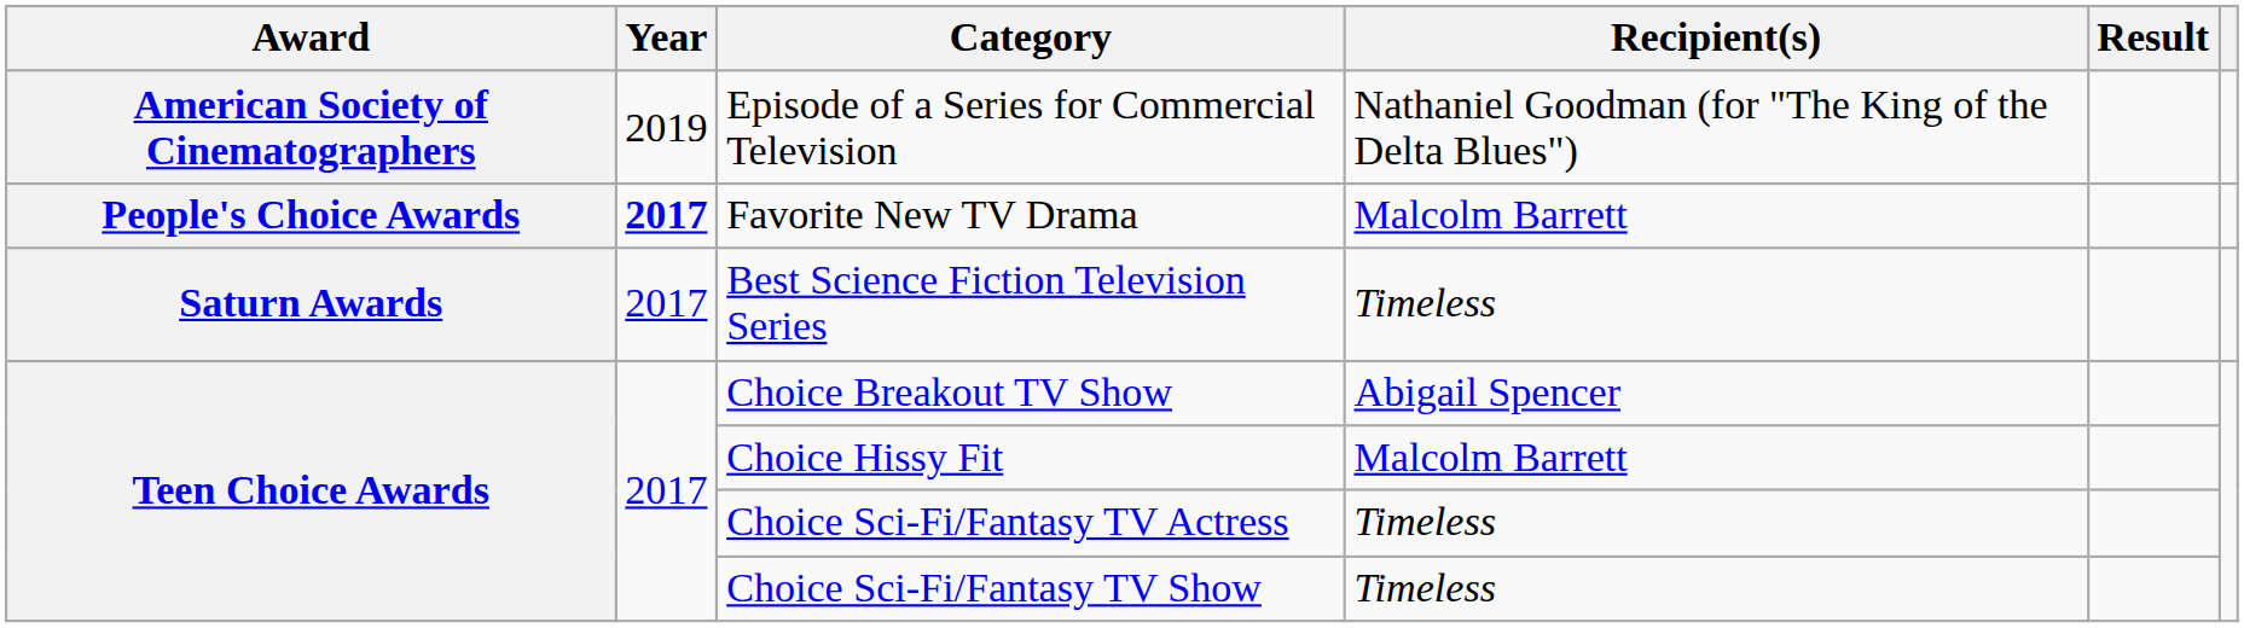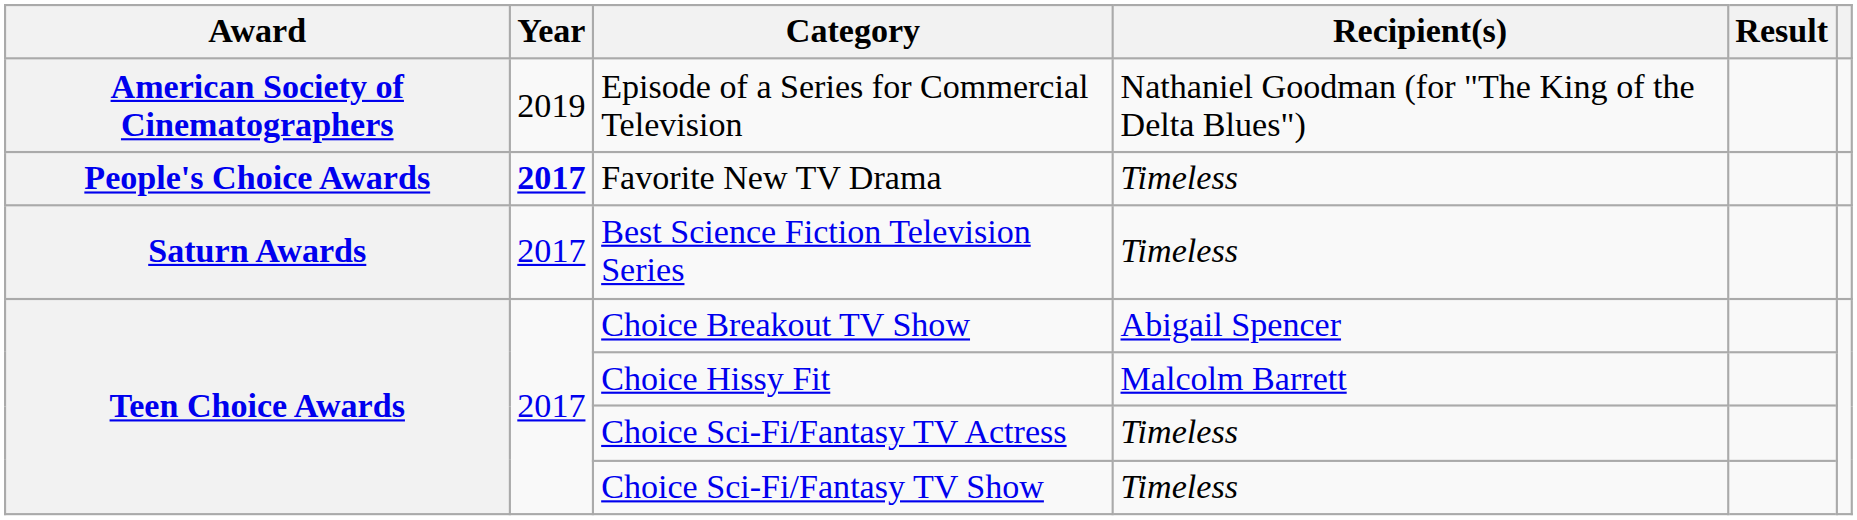 <table class="wikitable plainrowheaders col6center">
 <tr>
 <th scope="col">Award</th>
 <th scope="col">Year</th>
 <th scope="col">Category</th>
 <th scope="col">Recipient(s)</th>
 <th scope="col">Result</th>
 <th scope="col" class="unsortable"></th>
 </tr>
 <tr>
 <th scope="row"><a href='#'>American Society of Cinematographers</a></th>
 <td>2019</td>
 <td>Episode of a Series for Commercial Television</td>
 <td>Nathaniel Goodman (for "The King of the Delta Blues")</td>
 <td></td>
 <td></td>
 </tr>
 <tr>
 <th scope="row"><a href='#'>People's Choice Awards</a></th>
 <td><strong><a href='#'>2017</a></strong></td>
 <td>Favorite New TV Drama</td>
-<td><a href='#'>Malcolm Barrett</a></td>
+<td><em>Timeless</em></td>
 <td></td>
 <td></td>
 </tr>
 <tr>
 <th scope="row"><a href='#'>Saturn Awards</a></th>
 <td><a href='#'>2017</a></td>
 <td><a href='#'>Best Science Fiction Television Series</a></td>
 <td><em>Timeless</em></td>
 <td></td>
 <td></td>
 </tr>
 <tr>
 <th scope="row" rowspan="4"><a href='#'>Teen Choice Awards</a></th>
 <td rowspan="4"><a href='#'>2017</a></td>
 <td><a href='#'>Choice Breakout TV Show</a></td>
 <td><a href='#'>Abigail Spencer</a></td>
 <td></td>
 <td rowspan="4"></td>
 </tr>
 <tr>
 <td><a href='#'>Choice Hissy Fit</a></td>
 <td><a href='#'>Malcolm Barrett</a></td>
 <td></td>
 </tr>
 <tr>
 <td><a href='#'>Choice Sci-Fi/Fantasy TV Actress</a></td>
 <td><em>Timeless</em></td>
 <td></td>
 </tr>
 <tr>
 <td><a href='#'>Choice Sci-Fi/Fantasy TV Show</a></td>
 <td><em>Timeless</em></td>
 <td></td>
 </tr>
 </table>
